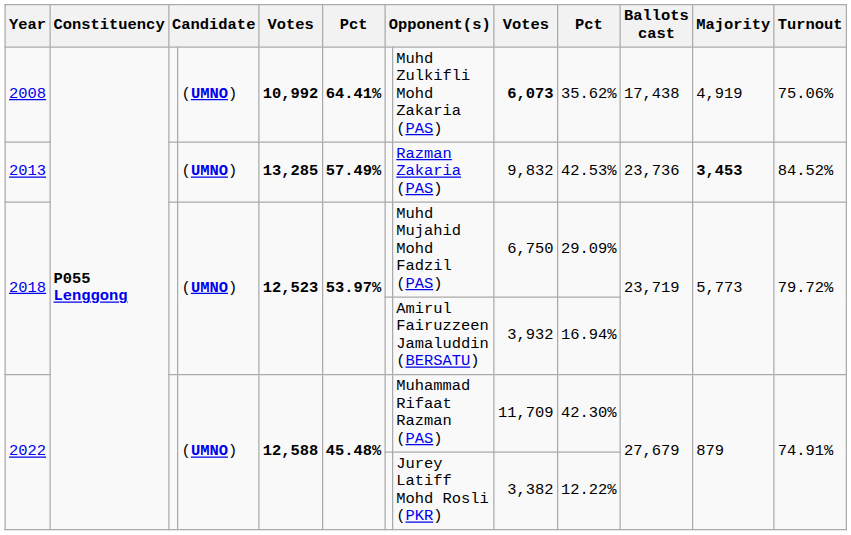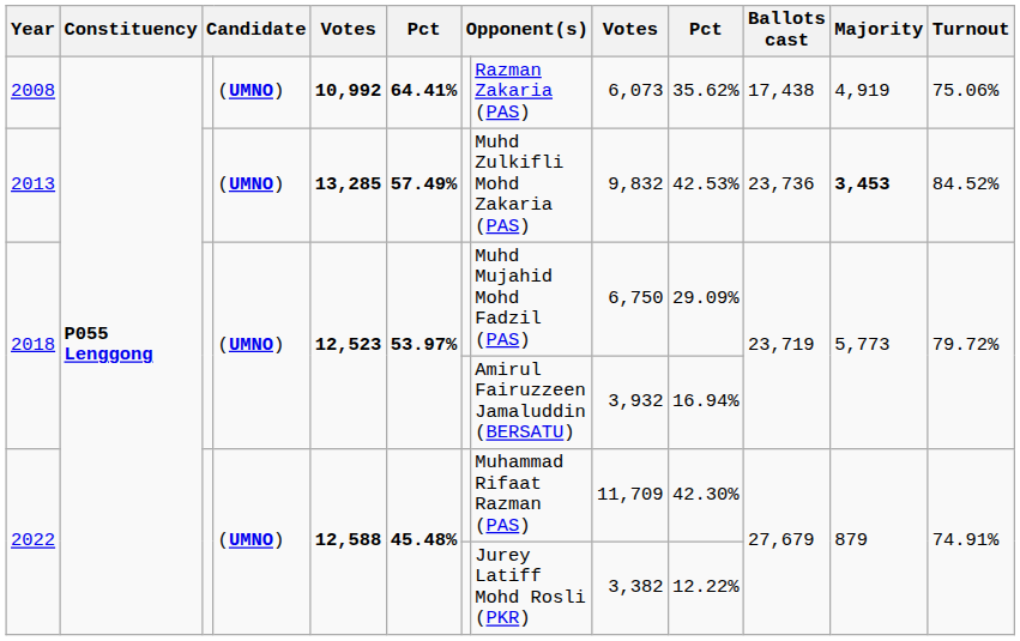 <table class="wikitable" style="margin:0.5em ; font-size:95%">
 <tr>
 <th>Year</th>
 <th>Constituency</th>
 <th colspan=2>Candidate</th>
 <th>Votes</th>
 <th>Pct</th>
 <th colspan=2>Opponent(s)</th>
 <th>Votes</th>
 <th>Pct</th>
 <th>Ballots cast</th>
 <th>Majority</th>
 <th>Turnout</th>
 </tr>
 <tr>
 <td><a href='#'>2008</a></td>
 <td rowspan=6><strong>P055 <a href='#'>Lenggong</a></strong></td>
 <td></td>
 <td> (<a href='#'><strong>UMNO</strong></a>)</td>
 <td align="right"><strong>10,992</strong></td>
 <td><strong>64.41%</strong></td>
 <td></td>
-<td>Muhd Zulkifli Mohd Zakaria (<a href='#'>PAS</a>)</td>
-<td align="right"><strong>6,073</strong></td>
+<td><a href='#'>Razman Zakaria</a> (<a href='#'>PAS</a>)</td>
+<td align="right">6,073</td>
 <td>35.62%</td>
 <td>17,438</td>
 <td>4,919</td>
 <td>75.06%</td>
 </tr>
 <tr>
 <td><a href='#'>2013</a></td>
 <td></td>
 <td> (<a href='#'><strong>UMNO</strong></a>)</td>
 <td align="right"><strong>13,285</strong></td>
 <td><strong>57.49%</strong></td>
 <td></td>
-<td><a href='#'>Razman Zakaria</a> (<a href='#'>PAS</a>)</td>
+<td>Muhd Zulkifli Mohd Zakaria (<a href='#'>PAS</a>)</td>
 <td align="right">9,832</td>
 <td>42.53%</td>
 <td>23,736</td>
 <td><strong>3,453</strong></td>
 <td>84.52%</td>
 </tr>
 <tr>
 <td rowspan=2><a href='#'>2018</a></td>
 <td rowspan=2 ></td>
 <td rowspan=2> (<a href='#'><strong>UMNO</strong></a>)</td>
 <td rowspan=2 align="right"><strong>12,523</strong></td>
 <td rowspan=2><strong>53.97%</strong></td>
 <td></td>
 <td>Muhd Mujahid Mohd Fadzil (<a href='#'>PAS</a>)</td>
 <td align="right">6,750</td>
 <td>29.09%</td>
 <td rowspan=2>23,719</td>
 <td rowspan=2>5,773</td>
 <td rowspan=2>79.72%</td>
 </tr>
 <tr>
 <td></td>
 <td>Amirul Fairuzzeen Jamaluddin (<a href='#'>BERSATU</a>)</td>
 <td align="right">3,932</td>
 <td>16.94%</td>
 </tr>
 <tr>
 <td rowspan="2"><a href='#'>2022</a></td>
 <td rowspan="2" ></td>
 <td rowspan="2"> (<a href='#'><strong>UMNO</strong></a>)</td>
 <td rowspan="2" align="right"><strong>12,588</strong></td>
 <td rowspan="2"><strong>45.48%</strong></td>
 <td bgcolor=></td>
 <td>Muhammad Rifaat Razman  (<a href='#'>PAS</a>)</td>
 <td align="right">11,709</td>
 <td align="right">42.30%</td>
 <td rowspan="2">27,679</td>
 <td rowspan="2">879</td>
 <td rowspan="2">74.91%</td>
 </tr>
 <tr>
 <td></td>
 <td>Jurey Latiff Mohd Rosli  (<a href='#'>PKR</a>)</td>
 <td align="right">3,382</td>
 <td>12.22%</td>
 </tr>
 </table>
